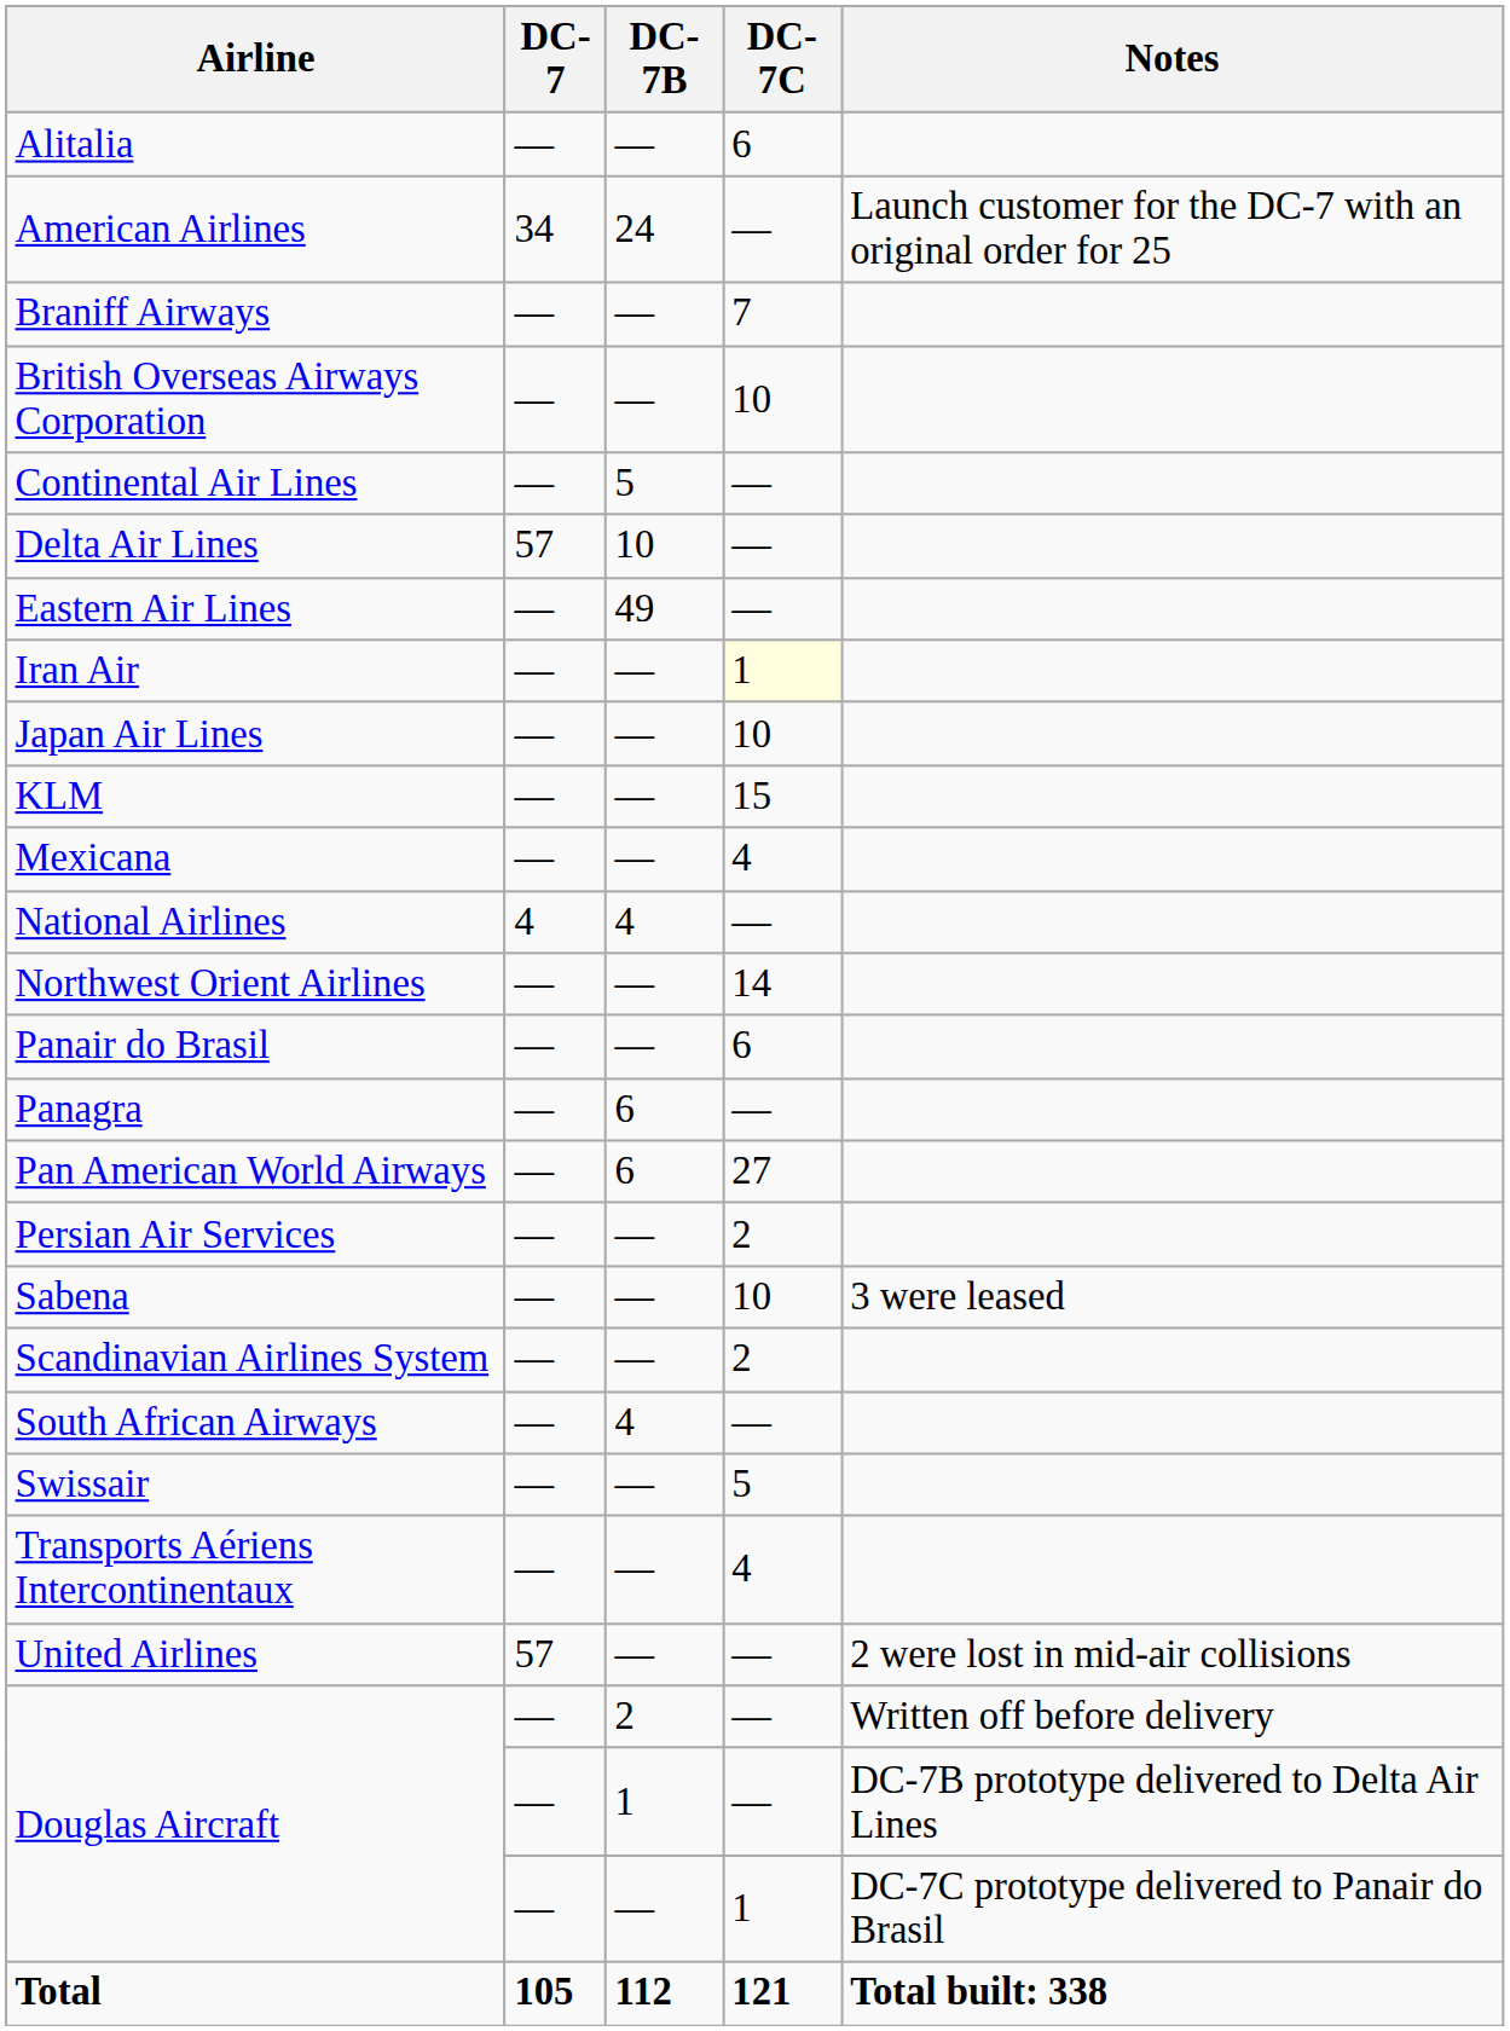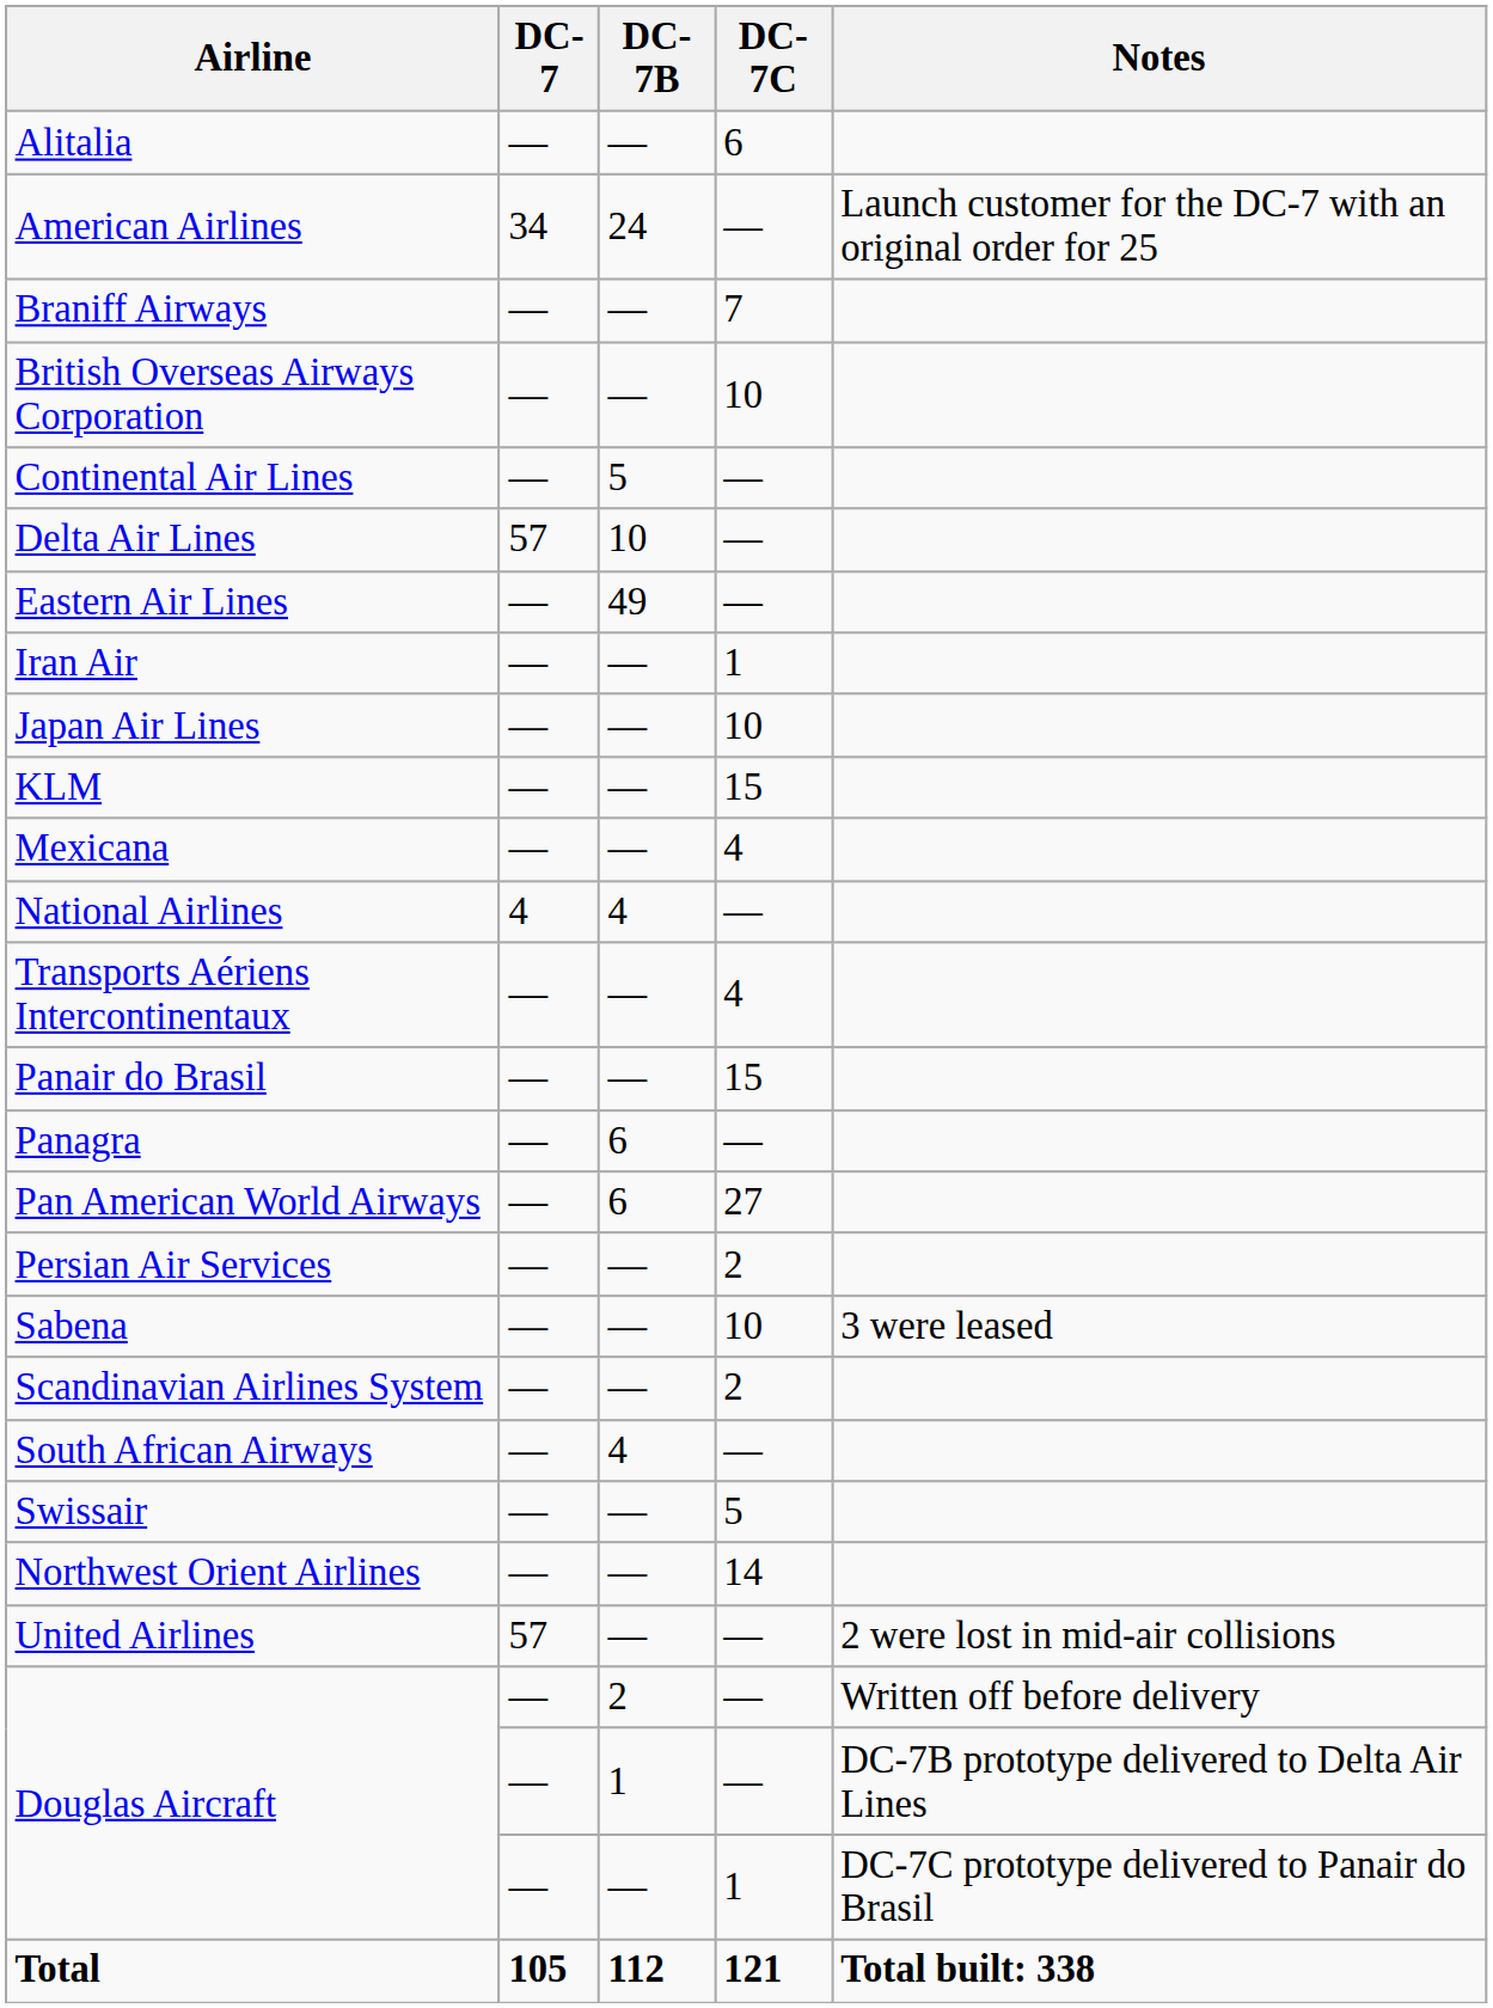 <table class="wikitable">
 <tr>
 <th>Airline</th>
 <th>DC-7</th>
 <th>DC-7B</th>
 <th>DC-7C</th>
 <th>Notes</th>
 </tr>
 <tr>
 <td><a href='#'>Alitalia</a></td>
 <td>—</td>
 <td>—</td>
 <td>6</td>
 <td></td>
 </tr>
 <tr>
 <td><a href='#'>American Airlines</a></td>
 <td>34</td>
 <td>24</td>
 <td>—</td>
 <td>Launch customer for the DC-7 with an original order for 25</td>
 </tr>
 <tr>
 <td><a href='#'>Braniff Airways</a></td>
 <td>—</td>
 <td>—</td>
 <td>7</td>
 <td></td>
 </tr>
 <tr>
 <td><a href='#'>British Overseas Airways Corporation</a></td>
 <td>—</td>
 <td>—</td>
 <td>10</td>
 <td></td>
 </tr>
 <tr>
 <td><a href='#'>Continental Air Lines</a></td>
 <td>—</td>
 <td>5</td>
 <td>—</td>
 <td></td>
 </tr>
 <tr>
 <td><a href='#'>Delta Air Lines</a></td>
 <td>57</td>
 <td>10</td>
 <td>—</td>
 <td></td>
 </tr>
 <tr>
 <td><a href='#'>Eastern Air Lines</a></td>
 <td>—</td>
 <td>49</td>
 <td>—</td>
 <td></td>
 </tr>
 <tr>
 <td><a href='#'>Iran Air</a></td>
 <td>—</td>
 <td>—</td>
-<td style="background: lightyellow;">1</td>
+<td>1</td>
 <td></td>
 </tr>
 <tr>
 <td><a href='#'>Japan Air Lines</a></td>
 <td>—</td>
 <td>—</td>
 <td>10</td>
 <td></td>
 </tr>
 <tr>
 <td><a href='#'>KLM</a></td>
 <td>—</td>
 <td>—</td>
 <td>15</td>
 <td></td>
 </tr>
 <tr>
 <td><a href='#'>Mexicana</a></td>
 <td>—</td>
 <td>—</td>
 <td>4</td>
 <td></td>
 </tr>
 <tr>
 <td><a href='#'>National Airlines</a></td>
 <td>4</td>
 <td>4</td>
 <td>—</td>
 <td></td>
 </tr>
 <tr>
-<td><a href='#'>Northwest Orient Airlines</a></td>
+<td><a href='#'>Transports Aériens Intercontinentaux</a></td>
 <td>—</td>
 <td>—</td>
-<td>14</td>
+<td>4</td>
 <td></td>
 </tr>
 <tr>
 <td><a href='#'>Panair do Brasil</a></td>
 <td>—</td>
 <td>—</td>
-<td>6</td>
+<td>15</td>
 <td></td>
 </tr>
 <tr>
 <td><a href='#'>Panagra</a></td>
 <td>—</td>
 <td>6</td>
 <td>—</td>
 <td></td>
 </tr>
 <tr>
 <td><a href='#'>Pan American World Airways</a></td>
 <td>—</td>
 <td>6</td>
 <td>27</td>
 <td></td>
 </tr>
 <tr>
 <td><a href='#'>Persian Air Services</a></td>
 <td>—</td>
 <td>—</td>
 <td>2</td>
 <td></td>
 </tr>
 <tr>
 <td><a href='#'>Sabena</a></td>
 <td>—</td>
 <td>—</td>
 <td>10</td>
 <td>3 were leased</td>
 </tr>
 <tr>
 <td><a href='#'>Scandinavian Airlines System</a></td>
 <td>—</td>
 <td>—</td>
 <td>2</td>
 <td></td>
 </tr>
 <tr>
 <td><a href='#'>South African Airways</a></td>
 <td>—</td>
 <td>4</td>
 <td>—</td>
 <td></td>
 </tr>
 <tr>
 <td><a href='#'>Swissair</a></td>
 <td>—</td>
 <td>—</td>
 <td>5</td>
 <td></td>
 </tr>
 <tr>
-<td><a href='#'>Transports Aériens Intercontinentaux</a></td>
+<td><a href='#'>Northwest Orient Airlines</a></td>
 <td>—</td>
 <td>—</td>
-<td>4</td>
+<td>14</td>
 <td></td>
 </tr>
 <tr>
 <td><a href='#'>United Airlines</a></td>
 <td>57</td>
 <td>—</td>
 <td>—</td>
 <td>2 were lost in mid-air collisions</td>
 </tr>
 <tr>
 <td rowspan=3><a href='#'>Douglas Aircraft</a></td>
 <td>—</td>
 <td>2</td>
 <td>—</td>
 <td>Written off before delivery</td>
 </tr>
 <tr>
 <td>—</td>
 <td>1</td>
 <td>—</td>
 <td>DC-7B prototype delivered to Delta Air Lines</td>
 </tr>
 <tr>
 <td>—</td>
 <td>—</td>
 <td>1</td>
 <td>DC-7C prototype delivered to Panair do Brasil</td>
 </tr>
 <tr>
 <td><strong>Total</strong></td>
 <td><strong>105</strong></td>
 <td><strong>112</strong></td>
 <td><strong>121</strong></td>
 <td><strong>Total built: 338</strong></td>
 </tr>
 </table>
